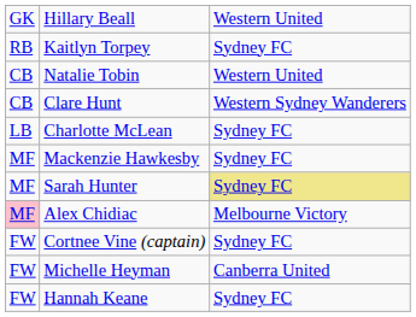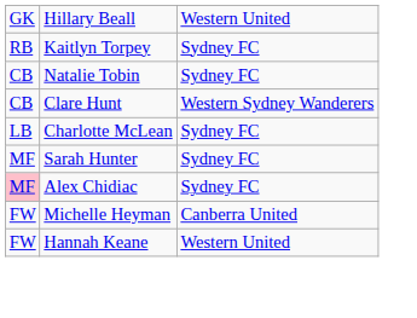 <table class="wikitable">
 <tr>
 <td><a href='#'>GK</a></td>
 <td> <a href='#'>Hillary Beall</a></td>
 <td><a href='#'>Western United</a></td>
 </tr>
 <tr>
 <td><a href='#'>RB</a></td>
 <td> <a href='#'>Kaitlyn Torpey</a></td>
 <td><a href='#'>Sydney FC</a></td>
 </tr>
 <tr>
 <td><a href='#'>CB</a></td>
 <td> <a href='#'>Natalie Tobin</a></td>
-<td><a href='#'>Western United</a></td>
+<td><a href='#'>Sydney FC</a></td>
 </tr>
 <tr>
 <td><a href='#'>CB</a></td>
 <td> <a href='#'>Clare Hunt</a></td>
 <td><a href='#'>Western Sydney Wanderers</a></td>
 </tr>
 <tr>
 <td><a href='#'>LB</a></td>
 <td> <a href='#'>Charlotte McLean</a></td>
 <td><a href='#'>Sydney FC</a></td>
 </tr>
 <tr>
 <td><a href='#'>MF</a></td>
-<td> <a href='#'>Mackenzie Hawkesby</a></td>
+<td> <a href='#'>Sarah Hunter</a></td>
 <td><a href='#'>Sydney FC</a></td>
-</tr>
-<tr>
-<td><a href='#'>MF</a></td>
-<td> <a href='#'>Sarah Hunter</a></td>
-<td style="background: khaki;"><a href='#'>Sydney FC</a></td>
 </tr>
 <tr>
 <td style="background: pink;"><a href='#'>MF</a></td>
 <td> <a href='#'>Alex Chidiac</a></td>
-<td><a href='#'>Melbourne Victory</a></td>
-</tr>
-<tr>
-<td><a href='#'>FW</a></td>
-<td> <a href='#'>Cortnee Vine</a> <em>(captain)</em></td>
 <td><a href='#'>Sydney FC</a></td>
 </tr>
 <tr>
 <td><a href='#'>FW</a></td>
 <td> <a href='#'>Michelle Heyman</a></td>
 <td><a href='#'>Canberra United</a></td>
 </tr>
 <tr>
 <td><a href='#'>FW</a></td>
 <td> <a href='#'>Hannah Keane</a></td>
-<td><a href='#'>Sydney FC</a></td>
+<td><a href='#'>Western United</a></td>
 </tr>
 </table>
